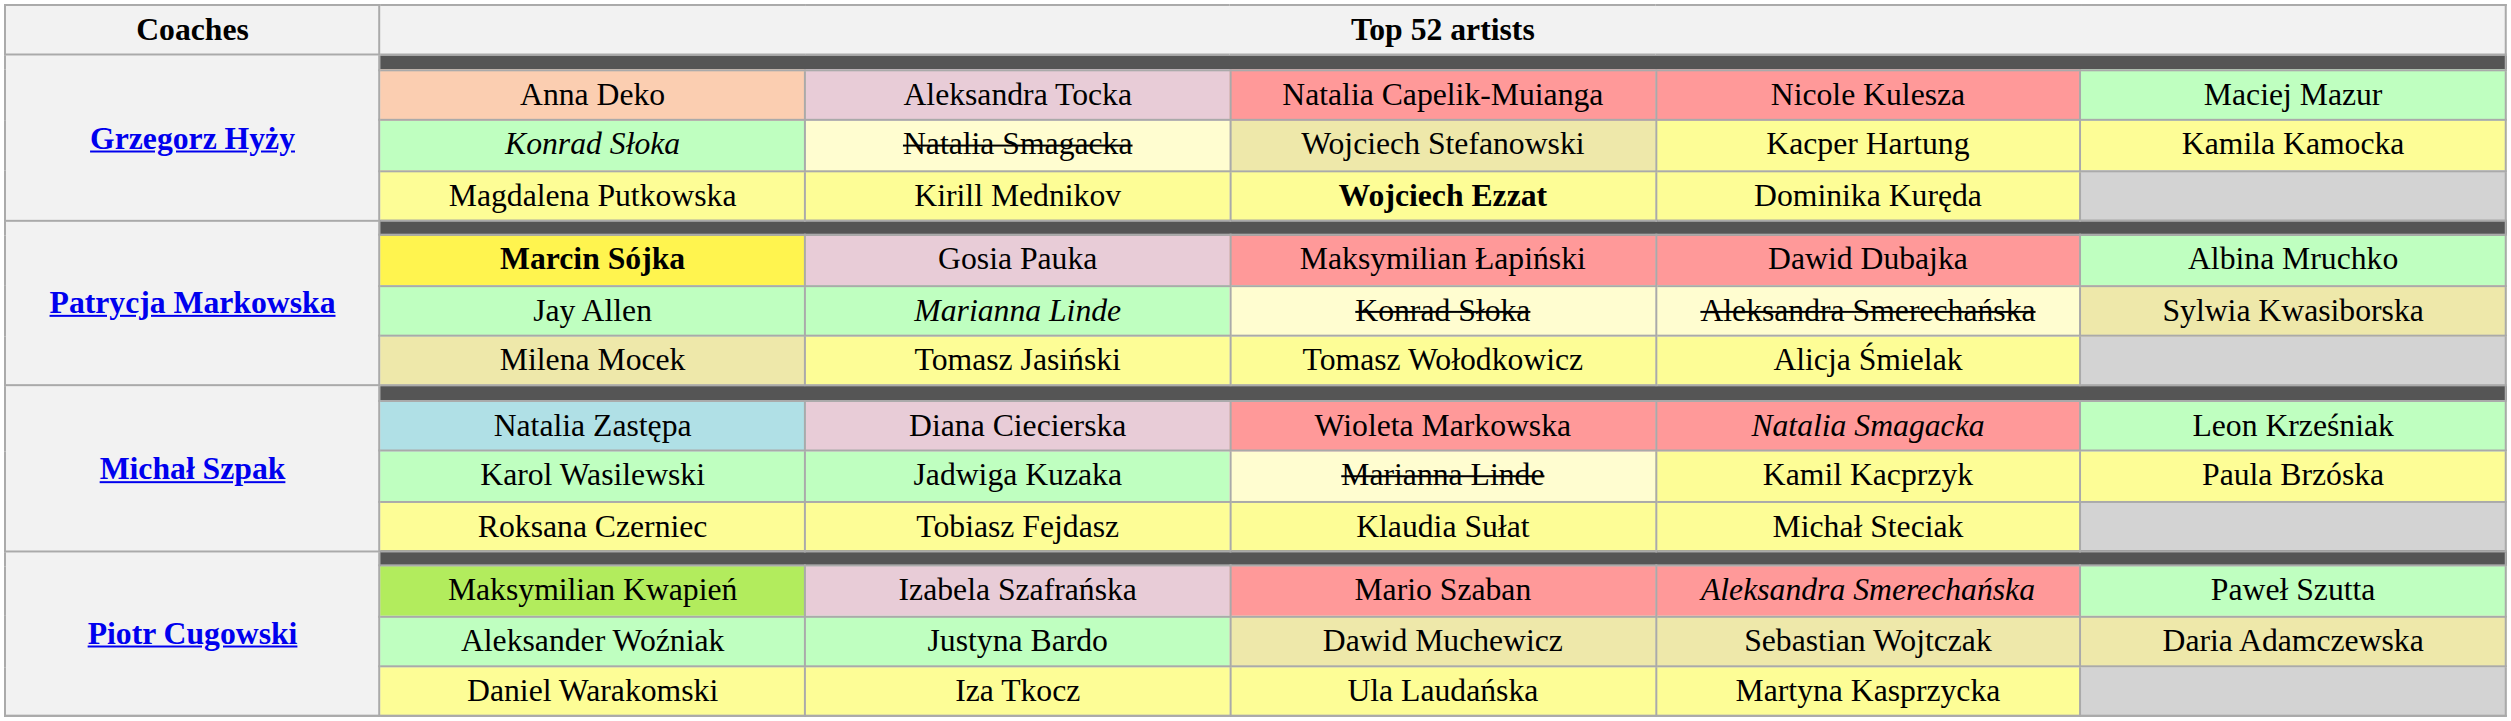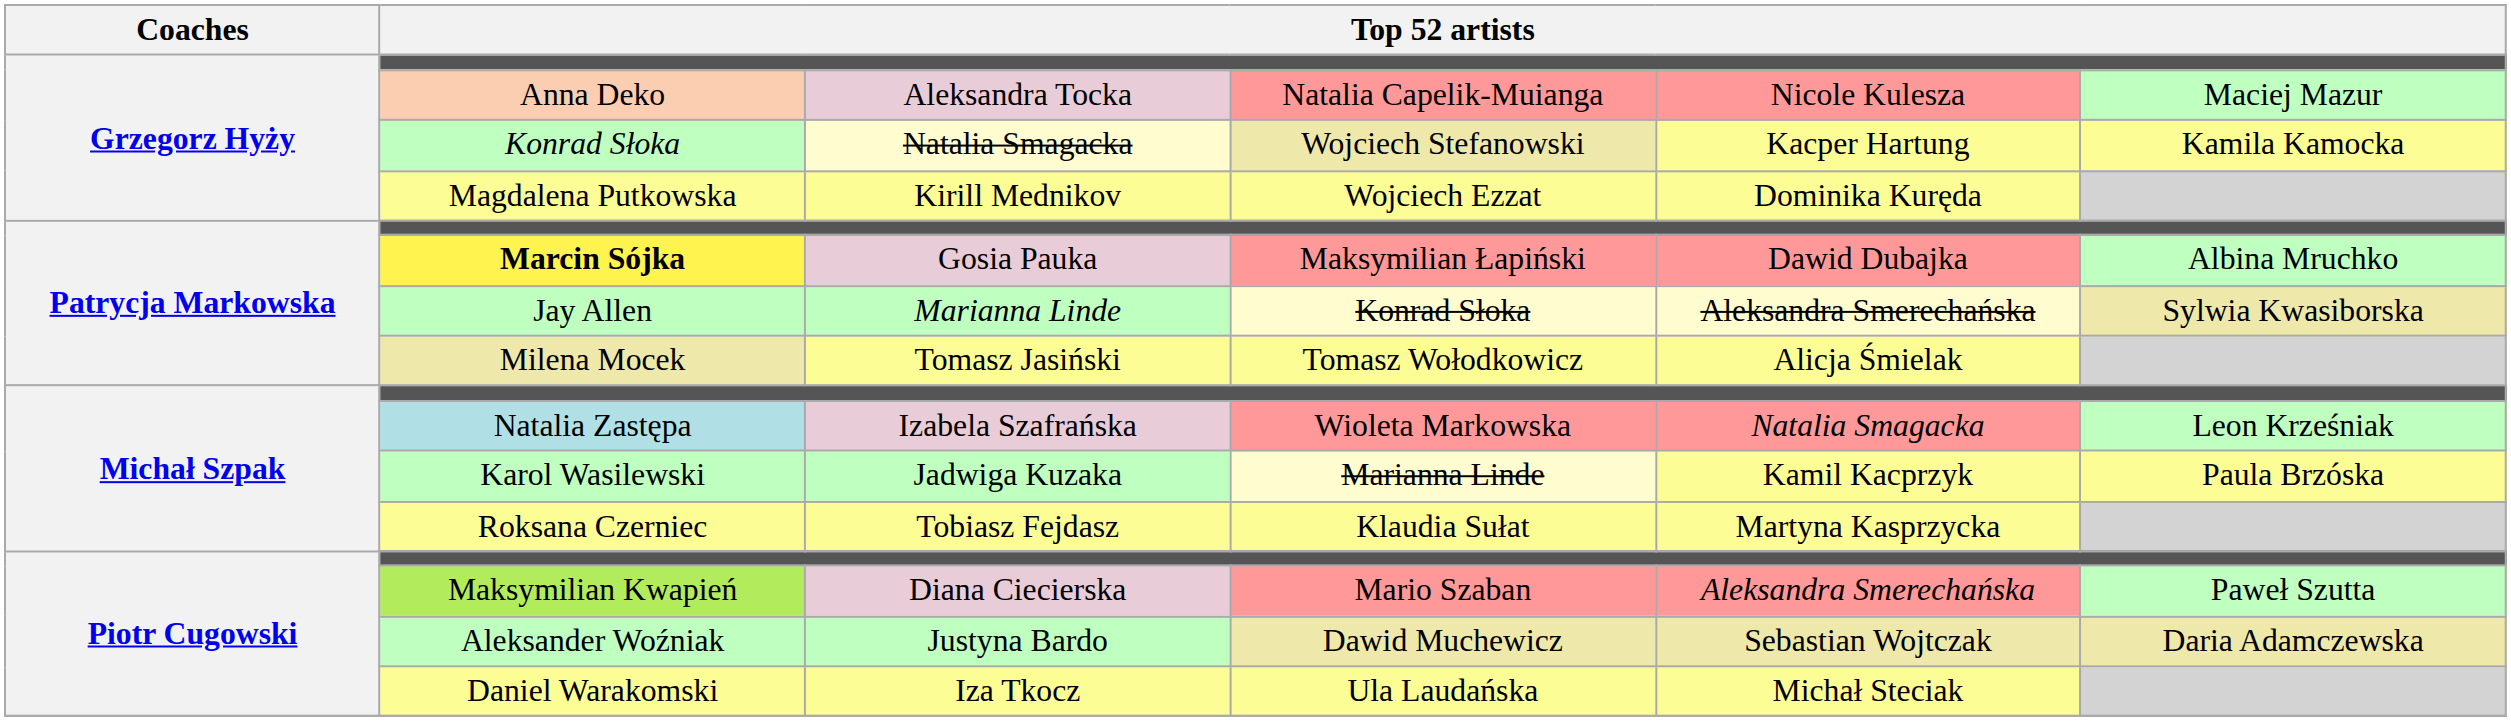 <table class="wikitable" style="text-align:center; width:100%;">
 <tr>
 <th style="width:15%;">Coaches</th>
 <th style="width:85%;" colspan="5">Top 52 artists</th>
 </tr>
 <tr>
 <th rowspan="4"><a href='#'>Grzegorz Hyży</a></th>
 <td colspan="6" style="background:#555;"></td>
 </tr>
 <tr style="background:#;">
 <td style="width:17%; background:#FBCEB1;">Anna Deko</td>
 <td style="width:17%; background:#E8CCD7;">Aleksandra Tocka</td>
 <td style="width:17%; background:#FF9999;">Natalia Capelik-Muianga</td>
 <td style="width:17%; background:#FF9999;">Nicole Kulesza</td>
 <td style="width:17%; background:#BFFFC0;">Maciej Mazur</td>
 </tr>
 <tr>
 <td style="background:#BFFFC0;"><em>Konrad Słoka</em></td>
 <td style="background:#FFFDD0;"><s>Natalia Smagacka</s></td>
 <td style="background:palegoldenrod;">Wojciech Stefanowski</td>
 <td style="background:#FDFD96;">Kacper Hartung</td>
 <td style="background:#FDFD96;">Kamila Kamocka</td>
 </tr>
 <tr>
 <td style="background:#FDFD96;">Magdalena Putkowska</td>
 <td style="background:#FDFD96;">Kirill Mednikov</td>
-<td style="background:#FDFD96;"><strong>Wojciech Ezzat</strong></td>
+<td style="background:#FDFD96;">Wojciech Ezzat</td>
 <td style="background:#FDFD96;">Dominika Kuręda</td>
 <td colspan="1" style="background:lightgrey;"></td>
 </tr>
 <tr>
 <th rowspan="4"><a href='#'>Patrycja Markowska</a></th>
 <td colspan="6" style="background:#555;"></td>
 </tr>
 <tr>
 <td style="width:17%; background:#FFF44F;"><strong>Marcin Sójka</strong></td>
 <td style="width:17%; background:#E8CCD7;">Gosia Pauka</td>
 <td style="width:17%; background:#FF9999;">Maksymilian Łapiński</td>
 <td style="width:17%; background:#FF9999;">Dawid Dubajka</td>
 <td style="width:17%; background:#BFFFC0;">Albina Mruchko</td>
 </tr>
 <tr>
 <td style="background:#BFFFC0;">Jay Allen</td>
 <td style="background:#BFFFC0;"><em>Marianna Linde</em></td>
 <td style="background:#FFFDD0;"><s>Konrad Słoka</s></td>
 <td style="background:#FFFDD0;"><s>Aleksandra Smerechańska</s></td>
 <td style="background:palegoldenrod;">Sylwia Kwasiborska</td>
 </tr>
 <tr>
 <td style="background:palegoldenrod;">Milena Mocek</td>
 <td style="background:#FDFD96;">Tomasz Jasiński</td>
 <td style="background:#FDFD96;">Tomasz Wołodkowicz</td>
 <td style="background:#FDFD96;">Alicja Śmielak</td>
 <td colspan="1" style="background:lightgrey;"></td>
 </tr>
 <tr>
 <th rowspan="4"><a href='#'>Michał Szpak</a></th>
 <td colspan="6" style="background:#555;"></td>
 </tr>
 <tr style="background:#;">
 <td style="width:17%; background:#B0E0E6;">Natalia Zastępa</td>
-<td style="width:17%; background:#E8CCD7;">Diana Ciecierska</td>
+<td style="width:17%; background:#E8CCD7;">Izabela Szafrańska</td>
 <td style="width:17%; background:#FF9999;">Wioleta Markowska</td>
 <td style="width:17%; background:#FF9999;"><em>Natalia Smagacka</em></td>
 <td style="width:17%; background:#BFFFC0;">Leon Krześniak</td>
 </tr>
 <tr>
 <td style="background:#BFFFC0;">Karol Wasilewski</td>
 <td style="background:#BFFFC0;">Jadwiga Kuzaka</td>
 <td style="background:#FFFDD0;"><s>Marianna Linde</s></td>
 <td style="background:#FDFD96;">Kamil Kacprzyk</td>
 <td style="background:#FDFD96;">Paula Brzóska</td>
 </tr>
 <tr>
 <td style="background:#FDFD96;">Roksana Czerniec</td>
 <td style="background:#FDFD96;">Tobiasz Fejdasz</td>
 <td style="background:#FDFD96;">Klaudia Sułat</td>
-<td style="background:#FDFD96;">Michał Steciak</td>
+<td style="background:#FDFD96;">Martyna Kasprzycka</td>
 <td colspan="1" style="background:lightgrey;"></td>
 </tr>
 <tr>
 <th rowspan="4"><a href='#'>Piotr Cugowski</a></th>
 <td colspan="6" style="background:#555;"></td>
 </tr>
 <tr style="background:#;">
 <td style="width:17%; background:#B2EC5D;">Maksymilian Kwapień</td>
-<td style="width:17%; background:#E8CCD7;">Izabela Szafrańska</td>
+<td style="width:17%; background:#E8CCD7;">Diana Ciecierska</td>
 <td style="width:17%; background:#FF9999;">Mario Szaban</td>
 <td style="width:17%; background:#FF9999;"><em>Aleksandra Smerechańska</em></td>
 <td style="width:17%; background:#BFFFC0;">Paweł Szutta</td>
 </tr>
 <tr>
 <td style="background:#BFFFC0;">Aleksander Woźniak</td>
 <td style="background:#BFFFC0;">Justyna Bardo</td>
 <td style="background:palegoldenrod;">Dawid Muchewicz</td>
 <td style="background:palegoldenrod;">Sebastian Wojtczak</td>
 <td style="background:palegoldenrod;">Daria Adamczewska</td>
 </tr>
 <tr>
 <td style="background:#FDFD96;">Daniel Warakomski</td>
 <td style="background:#FDFD96;">Iza Tkocz</td>
 <td style="background:#FDFD96;">Ula Laudańska</td>
-<td style="background:#FDFD96;">Martyna Kasprzycka</td>
+<td style="background:#FDFD96;">Michał Steciak</td>
 <td colspan="1" style="background:lightgrey;"></td>
 </tr>
 <tr>
 </tr>
 </table>
